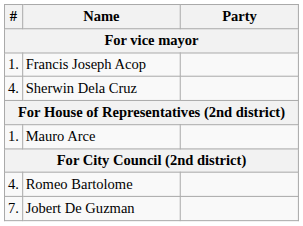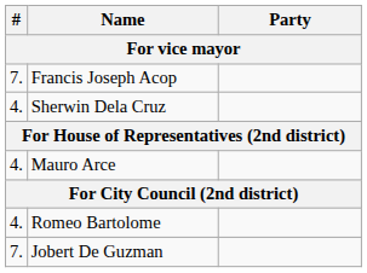 <table class="wikitable" style="font-size:90%">
 <tr>
 <th>#</th>
 <th width=150px>Name</th>
 <th colspan=2 width=110px>Party</th>
 </tr>
 <tr>
 <th colspan=5>For vice mayor</th>
 </tr>
 <tr>
-<td>1.</td>
+<td>7.</td>
 <td>Francis Joseph Acop</td>
 <td></td>
 </tr>
 <tr>
 <td>4.</td>
 <td>Sherwin Dela Cruz</td>
 <td></td>
 </tr>
 <tr>
 <th colspan=5>For House of Representatives (2nd district)</th>
 </tr>
 <tr>
-<td>1.</td>
+<td>4.</td>
 <td>Mauro Arce</td>
 <td></td>
 </tr>
 <tr>
 <th colspan="5">For City Council (2nd district)</th>
 </tr>
 <tr>
 <td>4.</td>
 <td>Romeo  Bartolome</td>
 <td></td>
 </tr>
 <tr>
 <td>7.</td>
 <td>Jobert De Guzman</td>
 <td></td>
 </tr>
 </table>
